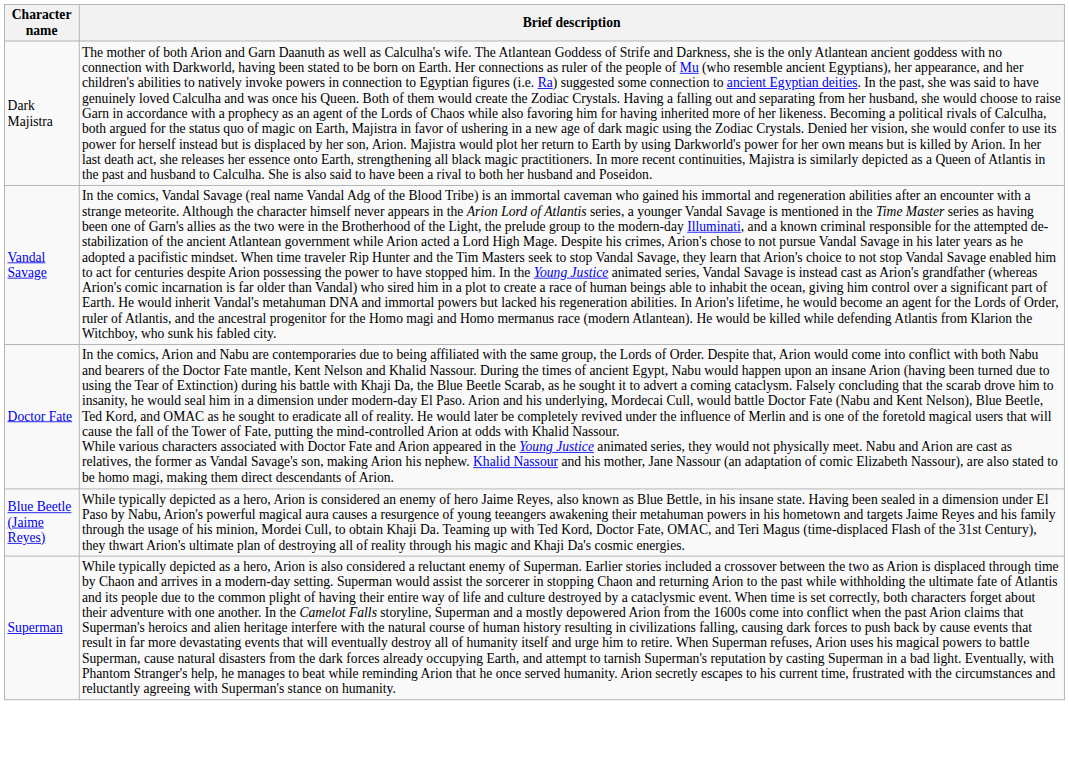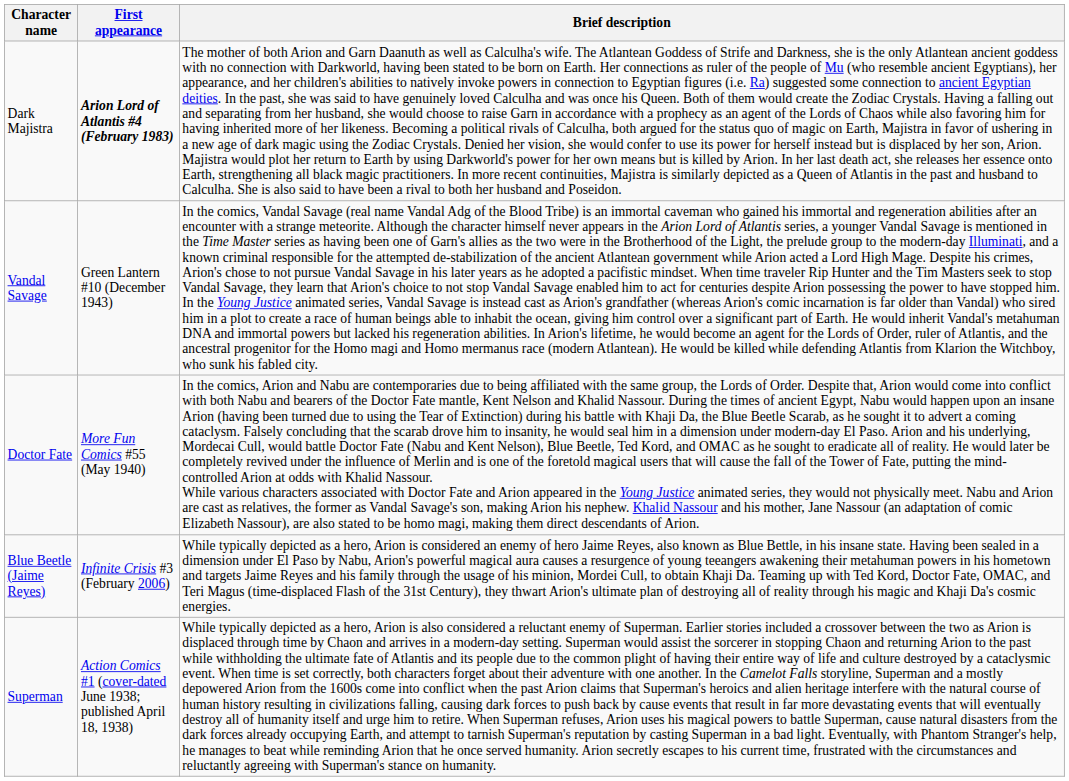 <table class="wikitable">
 <tr>
 <th>Character name</th>
+<th><a href='#'>First appearance</a></th>
 <th>Brief description</th>
 </tr>
 <tr>
 <td>Dark Majistra</td>
+<td><strong><em>Arion Lord of Atlantis<em> #4<strong> (February 1983)</td>
 <td>The mother of both Arion and Garn Daanuth as well as Calculha's wife. The Atlantean Goddess of Strife and Darkness, she is the only Atlantean ancient goddess with no connection with Darkworld, having been stated to be born on Earth. Her connections as ruler of the people of <a href='#'>Mu</a> (who resemble ancient Egyptians), her appearance, and her children's abilities to natively invoke powers in connection to Egyptian figures (i.e. <a href='#'>Ra</a>) suggested some connection to <a href='#'>ancient Egyptian deities</a>. In the past, she was said to have genuinely loved Calculha and was once his Queen. Both of them would create the Zodiac Crystals. Having a falling out and separating from her husband, she would choose to raise Garn in accordance with a prophecy as an agent of the Lords of Chaos while also favoring him for having inherited more of her likeness. Becoming a political rivals of Calculha, both argued for the status quo of magic on Earth, Majistra in favor of ushering in a new age of dark magic using the Zodiac Crystals. Denied her vision, she would confer to use its power for herself instead but is displaced by her son, Arion. Majistra would plot her return to Earth by using Darkworld's power for her own means but is killed by Arion. In her last death act, she releases her essence onto Earth, strengthening all black magic practitioners. In more recent continuities, Majistra is similarly depicted as a Queen of Atlantis in the past and husband to Calculha. She is also said to have been a rival to both her husband and Poseidon.</td>
 </tr>
 <tr>
 <td><a href='#'>Vandal Savage</a></td>
+<td></em></strong>Green Lantern</em> #10</strong> (December 1943)</td>
 <td>In the comics, Vandal Savage (real name Vandal Adg of the Blood Tribe) is an immortal caveman who gained his immortal and regeneration abilities after an encounter with a strange meteorite. Although the character himself never appears in the <em>Arion Lord of Atlantis</em> series, a younger Vandal Savage is mentioned in the <em>Time Master</em> series as having been one of Garn's allies as the two were in the Brotherhood of the Light, the prelude group to the modern-day <a href='#'>Illuminati</a>, and a known criminal responsible for the attempted de-stabilization of the ancient Atlantean government while Arion acted a Lord High Mage. Despite his crimes, Arion's chose to not pursue Vandal Savage in his later years as he adopted a pacifistic mindset. When time traveler Rip Hunter and the Tim Masters seek to stop Vandal Savage, they learn that Arion's choice to not stop Vandal Savage enabled him to act for centuries despite Arion possessing the power to have stopped him. In the <em><a href='#'>Young Justice</a></em> animated series, Vandal Savage is instead cast as Arion's grandfather (whereas Arion's comic incarnation is far older than Vandal) who sired him in a plot to create a race of human beings able to inhabit the ocean, giving him control over a significant part of Earth. He would inherit Vandal's metahuman DNA and immortal powers but lacked his regeneration abilities. In Arion's lifetime, he would become an agent for the Lords of Order, ruler of Atlantis, and the ancestral progenitor for the Homo magi and Homo mermanus race (modern Atlantean). He would be killed while defending Atlantis from Klarion the Witchboy, who sunk his fabled city.</td>
 </tr>
 <tr>
 <td><a href='#'>Doctor Fate</a></td>
+<td><em><a href='#'>More Fun Comics</a></em> #55 (May 1940)</td>
 <td>In the comics, Arion and Nabu are contemporaries due to being affiliated with the same group, the Lords of Order. Despite that, Arion would come into conflict with both Nabu and bearers of the Doctor Fate mantle, Kent Nelson and Khalid Nassour. During the times of ancient Egypt, Nabu would happen upon an insane Arion (having been turned due to using the Tear of Extinction) during his battle with Khaji Da, the Blue Beetle Scarab, as he sought it to advert a coming cataclysm. Falsely concluding that the scarab drove him to insanity, he would seal him in a dimension under modern-day El Paso. Arion and his underlying, Mordecai Cull, would battle Doctor Fate (Nabu and Kent Nelson), Blue Beetle, Ted Kord, and OMAC as he sought to eradicate all of reality. He would later be completely revived under the influence of Merlin and is one of the foretold magical users that will cause the fall of the Tower of Fate, putting the mind-controlled Arion at odds with Khalid Nassour.<br>While various characters associated with Doctor Fate and Arion appeared in the <em><a href='#'>Young Justice</a></em> animated series, they would not physically meet. Nabu and Arion are cast as relatives, the former as Vandal Savage's son, making Arion his nephew. <a href='#'>Khalid Nassour</a> and his mother, Jane Nassour (an adaptation of comic Elizabeth Nassour), are also stated to be homo magi, making them direct descendants of Arion.</td>
 </tr>
 <tr>
 <td><a href='#'>Blue Beetle (Jaime Reyes)</a></td>
+<td><em><a href='#'>Infinite Crisis</a></em> #3 (February <a href='#'>2006</a>)</td>
 <td>While typically depicted as a hero, Arion is considered an enemy of hero Jaime Reyes, also known as Blue Bettle, in his insane state. Having been sealed in a dimension under El Paso by Nabu, Arion's powerful magical aura causes a resurgence of young teeangers awakening their metahuman powers in his hometown and targets Jaime Reyes and his family through the usage of his minion, Mordei Cull, to obtain Khaji Da. Teaming up with Ted Kord, Doctor Fate, OMAC, and Teri Magus (time-displaced Flash of the 31st Century), they thwart Arion's ultimate plan of destroying all of reality through his magic and Khaji Da's cosmic energies.</td>
 </tr>
 <tr>
 <td><a href='#'>Superman</a></td>
+<td><a href='#'><em>Action Comics</em> #1</a> (<a href='#'>cover-dated</a> June 1938; published April 18, 1938)</td>
 <td>While typically depicted as a hero, Arion is also considered a reluctant enemy of Superman. Earlier stories included a crossover between the two as Arion is displaced through time by Chaon and arrives in a modern-day setting. Superman would assist the sorcerer in stopping Chaon and returning Arion to the past while withholding the ultimate fate of Atlantis and its people due to the common plight of having their entire way of life and culture destroyed by a cataclysmic event. When time is set correctly, both characters forget about their adventure with one another. In the <em>Camelot Falls</em> storyline, Superman and a mostly depowered Arion from the 1600s come into conflict when the past Arion claims that Superman's heroics and alien heritage interfere with the natural course of human history resulting in civilizations falling, causing dark forces to push back by cause events that result in far more devastating events that will eventually destroy all of humanity itself and urge him to retire. When Superman refuses, Arion uses his magical powers to battle Superman, cause natural disasters from the dark forces already occupying Earth, and attempt to tarnish Superman's reputation by casting Superman in a bad light. Eventually, with Phantom Stranger's help, he manages to beat while reminding Arion that he once served humanity. Arion secretly escapes to his current time, frustrated with the circumstances and reluctantly agreeing with Superman's stance on humanity.</td>
 </tr>
 </table>
